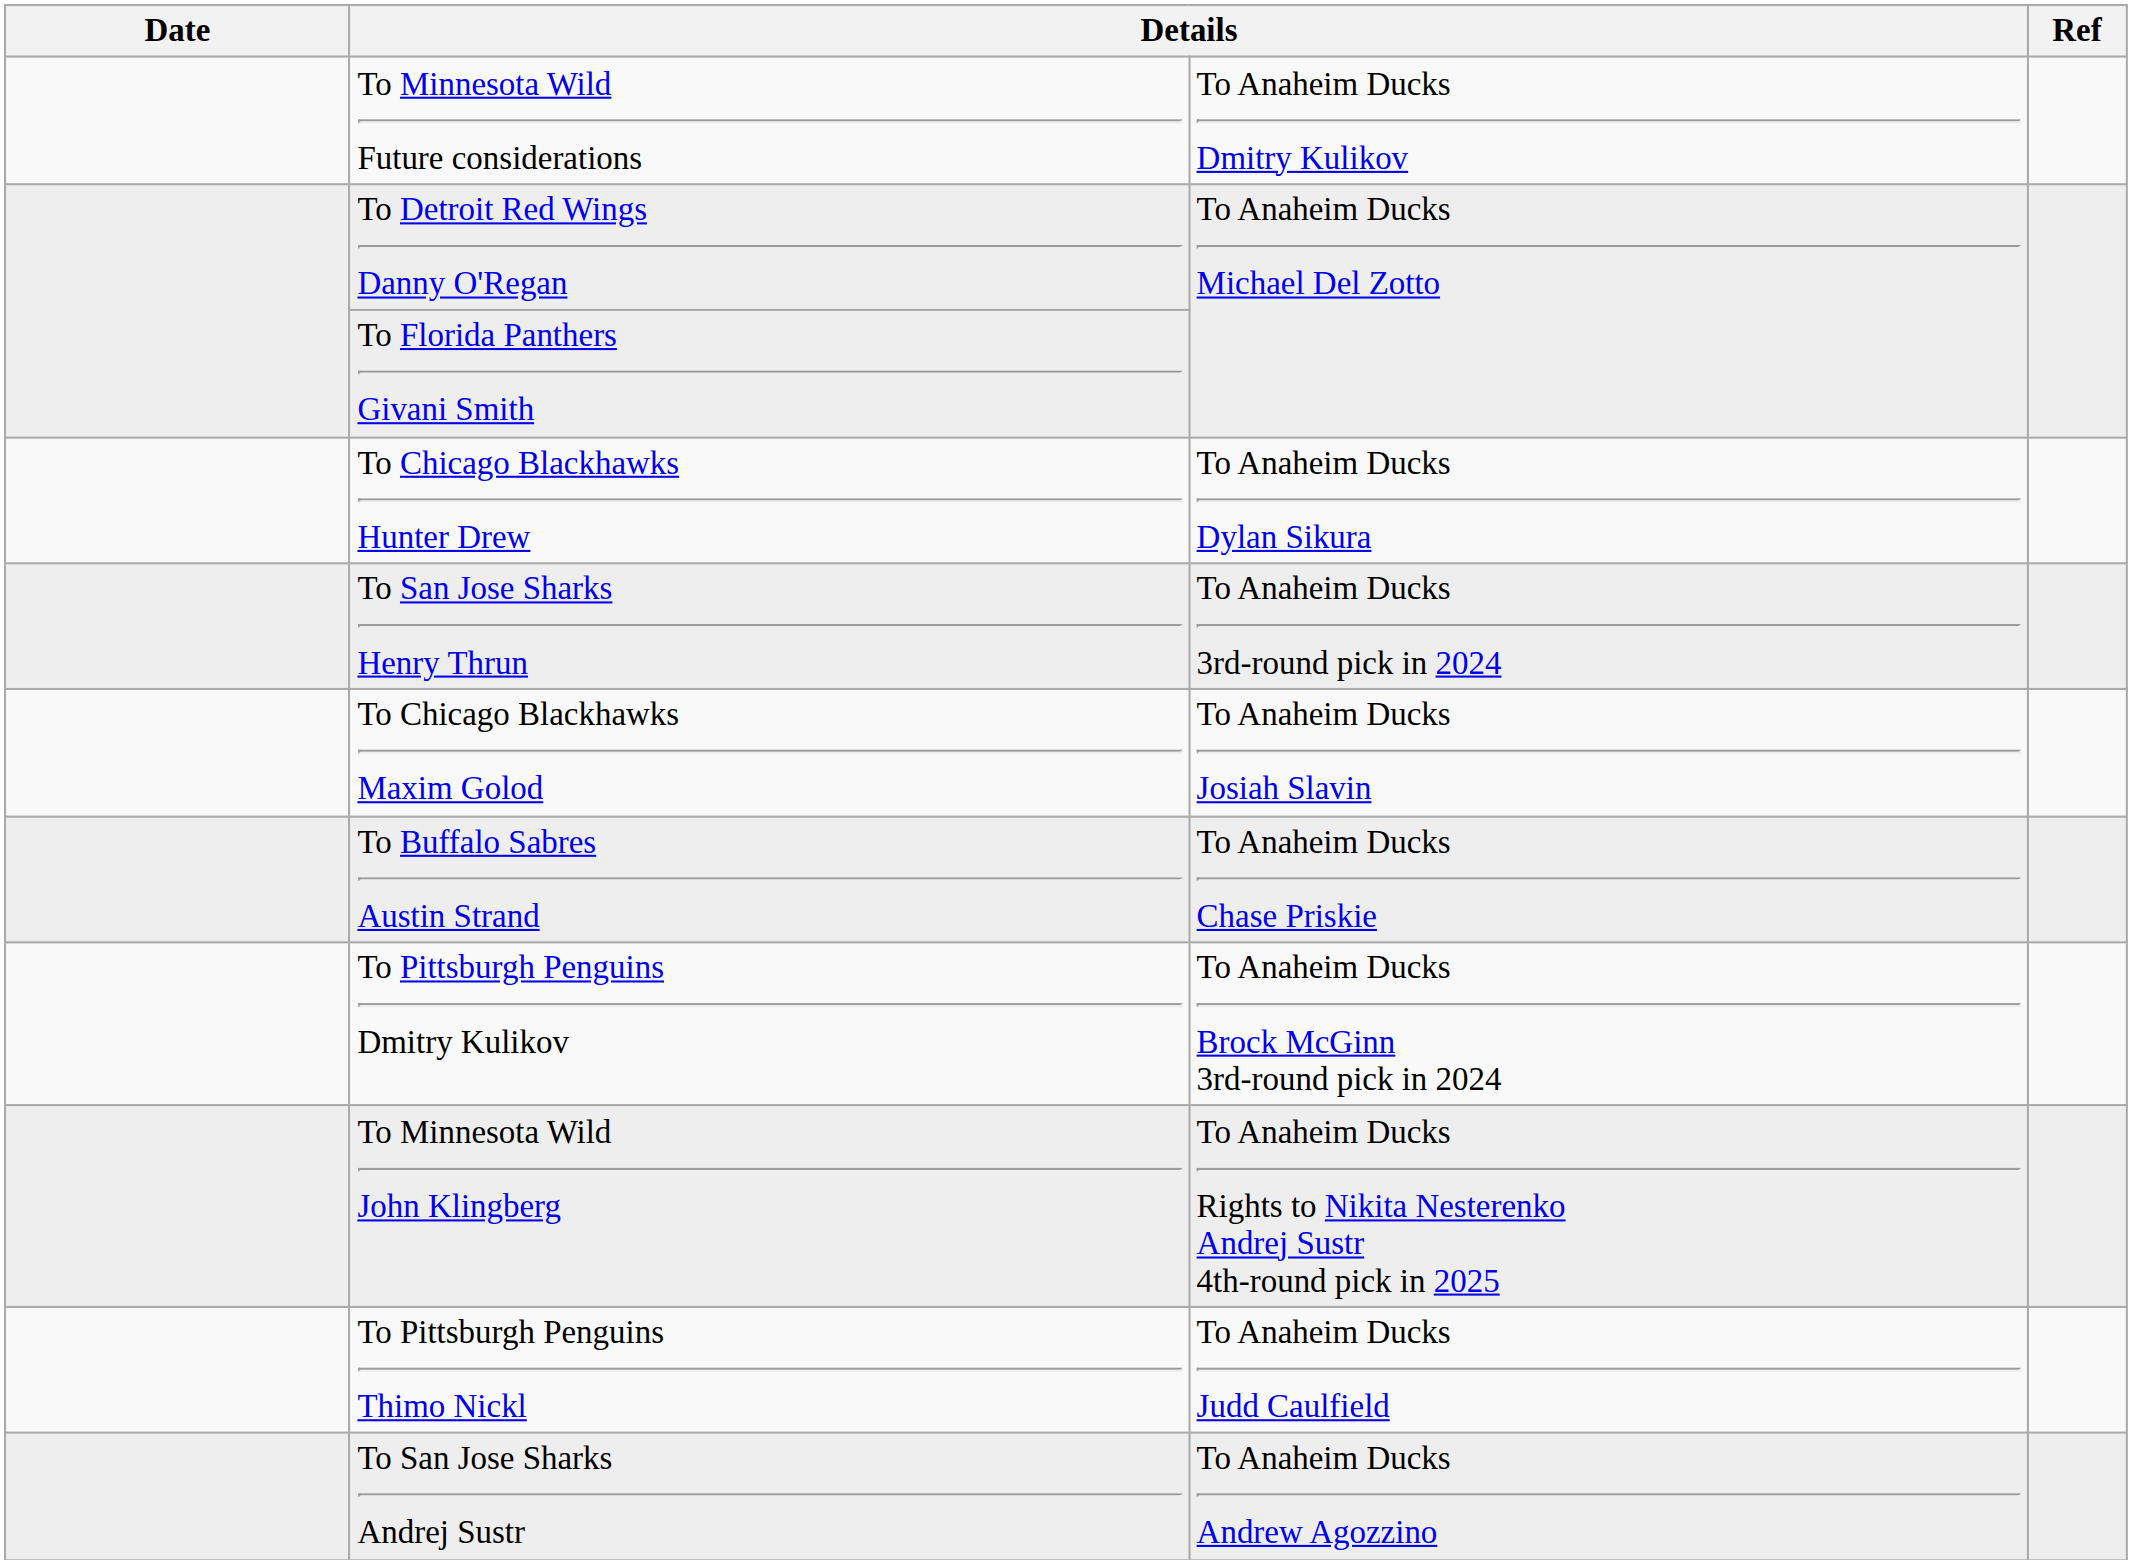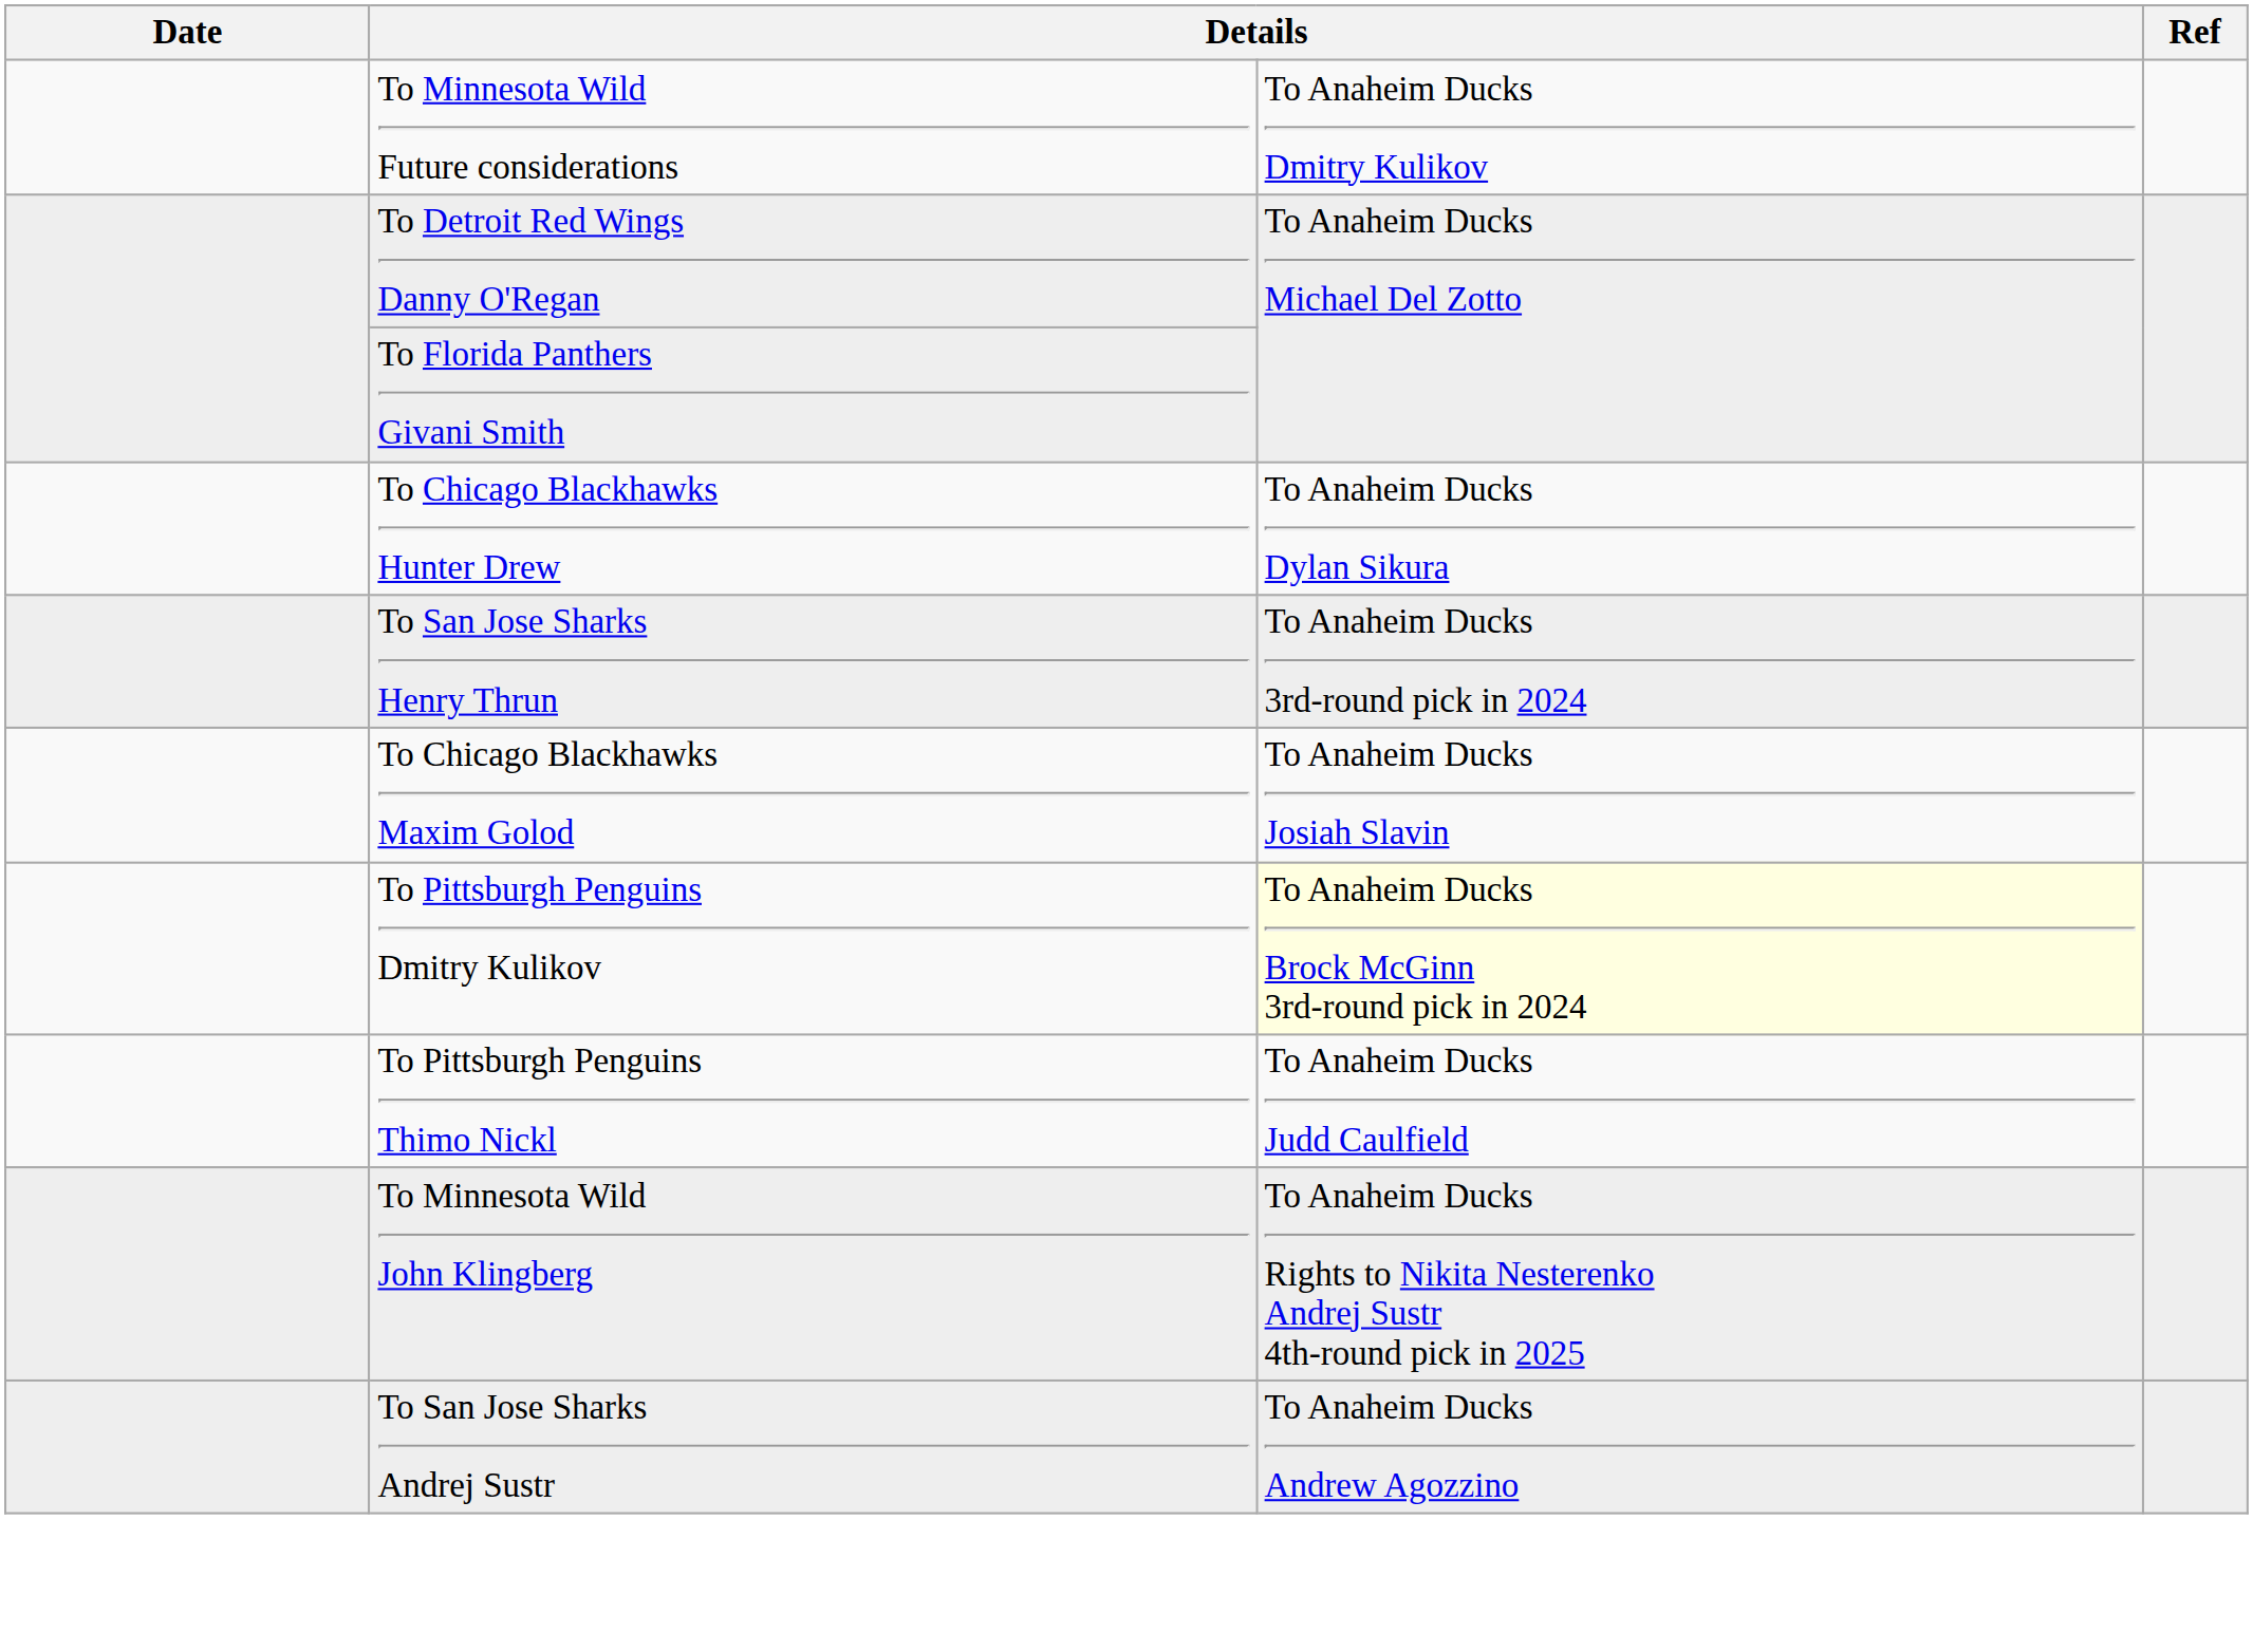 <table class="wikitable">
 <tr>
 <th style="width: 10em;">Date</th>
 <th colspan=2>Details</th>
 <th style="width: 2.5em;">Ref</th>
 </tr>
 <tr>
 <td></td>
 <td style="width: 25em;" valign="top">To <a href='#'>Minnesota Wild</a><hr>Future considerations</td>
 <td style="width: 25em;" valign="top">To Anaheim Ducks<hr><a href='#'>Dmitry Kulikov</a></td>
 <td></td>
 </tr>
 <tr bgcolor="eeeeee">
 <td rowspan=2></td>
 <td valign="top">To <a href='#'>Detroit Red Wings</a><hr><a href='#'>Danny O'Regan</a></td>
 <td rowspan=2; valign="top">To Anaheim Ducks<hr><a href='#'>Michael Del Zotto</a></td>
 <td rowspan=2></td>
 </tr>
 <tr bgcolor="eeeeee">
 <td valign="top">To <a href='#'>Florida Panthers</a><hr><a href='#'>Givani Smith</a></td>
 </tr>
 <tr>
 <td></td>
 <td style="width: 25em;" valign="top">To <a href='#'>Chicago Blackhawks</a><hr><a href='#'>Hunter Drew</a></td>
 <td style="width: 25em;" valign="top">To Anaheim Ducks<hr><a href='#'>Dylan Sikura</a></td>
 <td></td>
 </tr>
 <tr bgcolor="eeeeee">
 <td></td>
 <td style="width: 25em;" valign="top">To <a href='#'>San Jose Sharks</a><hr><a href='#'>Henry Thrun</a></td>
 <td style="width: 25em;" valign="top">To Anaheim Ducks<hr>3rd-round pick in <a href='#'>2024</a></td>
 <td></td>
 </tr>
 <tr>
 <td></td>
 <td style="width: 25em;" valign="top">To Chicago Blackhawks<hr><a href='#'>Maxim Golod</a></td>
 <td style="width: 25em;" valign="top">To Anaheim Ducks<hr><a href='#'>Josiah Slavin</a></td>
 <td></td>
 </tr>
-<tr bgcolor="eeeeee">
-<td></td>
-<td style="width: 25em;" valign="top">To <a href='#'>Buffalo Sabres</a><hr><a href='#'>Austin Strand</a></td>
-<td style="width: 25em;" valign="top">To Anaheim Ducks<hr><a href='#'>Chase Priskie</a></td>
-<td></td>
-</tr>
 <tr>
 <td></td>
 <td style="width: 25em;" valign="top">To <a href='#'>Pittsburgh Penguins</a><hr>Dmitry Kulikov</td>
-<td style="width: 25em;" valign="top">To Anaheim Ducks<hr><a href='#'>Brock McGinn</a><br>3rd-round pick in 2024</td>
-<td></td>
-</tr>
-<tr bgcolor="eeeeee">
-<td></td>
-<td style="width: 25em;" valign="top">To Minnesota Wild<hr><a href='#'>John Klingberg</a></td>
-<td style="width: 25em;" valign="top">To Anaheim Ducks<hr>Rights to <a href='#'>Nikita Nesterenko</a><br><a href='#'>Andrej Sustr</a><br>4th-round pick in <a href='#'>2025</a></td>
+<td style="background: lightyellow; width: 25em;" valign="top">To Anaheim Ducks<hr><a href='#'>Brock McGinn</a><br>3rd-round pick in 2024</td>
 <td></td>
 </tr>
 <tr>
 <td></td>
 <td style="width: 25em;" valign="top">To Pittsburgh Penguins<hr><a href='#'>Thimo Nickl</a></td>
 <td style="width: 25em;" valign="top">To Anaheim Ducks<hr><a href='#'>Judd Caulfield</a></td>
 <td></td>
 </tr>
 <tr bgcolor="eeeeee">
 <td></td>
+<td style="width: 25em;" valign="top">To Minnesota Wild<hr><a href='#'>John Klingberg</a></td>
+<td style="width: 25em;" valign="top">To Anaheim Ducks<hr>Rights to <a href='#'>Nikita Nesterenko</a><br><a href='#'>Andrej Sustr</a><br>4th-round pick in <a href='#'>2025</a></td>
+<td></td>
+</tr>
+<tr bgcolor="eeeeee">
+<td></td>
 <td style="width: 25em;" valign="top">To San Jose Sharks<hr>Andrej Sustr</td>
 <td style="width: 25em;" valign="top">To Anaheim Ducks<hr><a href='#'>Andrew Agozzino</a></td>
 <td></td>
 </tr>
 </table>
